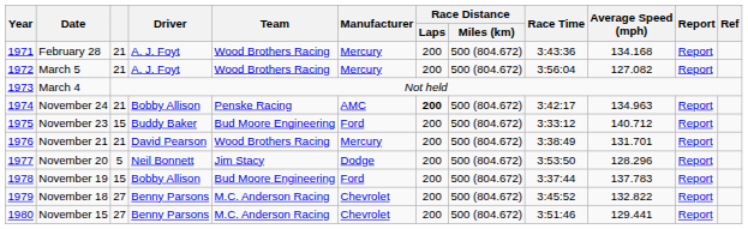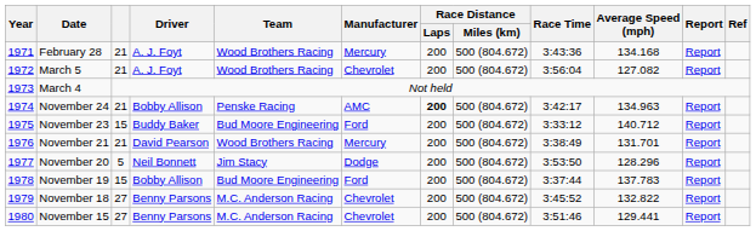 <table class="wikitable" style="font-size: 95%;">
 <tr>
 <th rowspan="2">Year</th>
 <th rowspan="2">Date</th>
 <th rowspan="2"></th>
 <th rowspan="2">Driver</th>
 <th rowspan="2">Team</th>
 <th rowspan="2">Manufacturer</th>
 <th colspan="2">Race Distance</th>
 <th rowspan="2">Race Time</th>
 <th rowspan="2">Average Speed<br>(mph)</th>
 <th rowspan="2">Report</th>
 <th rowspan="2">Ref</th>
 </tr>
 <tr>
 <th>Laps</th>
 <th>Miles (km)</th>
 </tr>
 <tr>
 <td><a href='#'>1971</a></td>
 <td>February 28</td>
 <td align="center">21</td>
 <td><a href='#'>A. J. Foyt</a></td>
 <td><a href='#'>Wood Brothers Racing</a></td>
 <td><a href='#'>Mercury</a></td>
 <td align="center">200</td>
 <td align="center">500 (804.672)</td>
 <td align="center">3:43:36</td>
 <td align="center">134.168</td>
 <td><a href='#'>Report</a></td>
 <td></td>
 </tr>
 <tr>
 <td><a href='#'>1972</a></td>
 <td>March 5</td>
 <td align="center">21</td>
 <td><a href='#'>A. J. Foyt</a></td>
 <td><a href='#'>Wood Brothers Racing</a></td>
-<td><a href='#'>Mercury</a></td>
+<td><a href='#'>Chevrolet</a></td>
 <td align="center">200</td>
 <td align="center">500 (804.672)</td>
 <td align="center">3:56:04</td>
 <td align="center">127.082</td>
 <td><a href='#'>Report</a></td>
 <td></td>
 </tr>
 <tr>
 <td><a href='#'>1973</a></td>
 <td>March 4</td>
 <td colspan=10 style="text-align:center;"><em>Not held</em></td>
 </tr>
 <tr>
 <td><a href='#'>1974</a></td>
 <td>November 24</td>
 <td align="center">21</td>
 <td><a href='#'>Bobby Allison</a></td>
 <td><a href='#'>Penske Racing</a></td>
 <td><a href='#'>AMC</a></td>
 <td align="center"><strong>200</strong></td>
 <td align="center">500 (804.672)</td>
 <td align="center">3:42:17</td>
 <td align="center">134.963</td>
 <td><a href='#'>Report</a></td>
 <td></td>
 </tr>
 <tr>
 <td><a href='#'>1975</a></td>
 <td>November 23</td>
 <td align="center">15</td>
 <td><a href='#'>Buddy Baker</a></td>
 <td><a href='#'>Bud Moore Engineering</a></td>
 <td><a href='#'>Ford</a></td>
 <td align="center">200</td>
 <td align="center">500 (804.672)</td>
 <td align="center">3:33:12</td>
 <td align="center">140.712</td>
 <td><a href='#'>Report</a></td>
 <td></td>
 </tr>
 <tr>
 <td><a href='#'>1976</a></td>
 <td>November 21</td>
 <td align="center">21</td>
 <td><a href='#'>David Pearson</a></td>
 <td><a href='#'>Wood Brothers Racing</a></td>
 <td><a href='#'>Mercury</a></td>
 <td align="center">200</td>
 <td align="center">500 (804.672)</td>
 <td align="center">3:38:49</td>
 <td align="center">131.701</td>
 <td><a href='#'>Report</a></td>
 <td></td>
 </tr>
 <tr>
 <td><a href='#'>1977</a></td>
 <td>November 20</td>
 <td align="center">5</td>
 <td><a href='#'>Neil Bonnett</a></td>
 <td><a href='#'>Jim Stacy</a></td>
 <td><a href='#'>Dodge</a></td>
 <td align="center">200</td>
 <td align="center">500 (804.672)</td>
 <td align="center">3:53:50</td>
 <td align="center">128.296</td>
 <td><a href='#'>Report</a></td>
 <td></td>
 </tr>
 <tr>
 <td><a href='#'>1978</a></td>
 <td>November 19</td>
 <td align="center">15</td>
 <td><a href='#'>Bobby Allison</a></td>
 <td><a href='#'>Bud Moore Engineering</a></td>
 <td><a href='#'>Ford</a></td>
 <td align="center">200</td>
 <td align="center">500 (804.672)</td>
 <td align="center">3:37:44</td>
 <td align="center">137.783</td>
 <td><a href='#'>Report</a></td>
 <td></td>
 </tr>
 <tr>
 <td><a href='#'>1979</a></td>
 <td>November 18</td>
 <td align="center">27</td>
 <td><a href='#'>Benny Parsons</a></td>
 <td><a href='#'>M.C. Anderson Racing</a></td>
 <td><a href='#'>Chevrolet</a></td>
 <td align="center">200</td>
 <td align="center">500 (804.672)</td>
 <td align="center">3:45:52</td>
 <td align="center">132.822</td>
 <td><a href='#'>Report</a></td>
 <td></td>
 </tr>
 <tr>
 <td><a href='#'>1980</a></td>
 <td>November 15</td>
 <td align="center">27</td>
 <td><a href='#'>Benny Parsons</a></td>
 <td><a href='#'>M.C. Anderson Racing</a></td>
 <td><a href='#'>Chevrolet</a></td>
 <td align="center">200</td>
 <td align="center">500 (804.672)</td>
 <td align="center">3:51:46</td>
 <td align="center">129.441</td>
 <td><a href='#'>Report</a></td>
 <td></td>
 </tr>
 </table>
